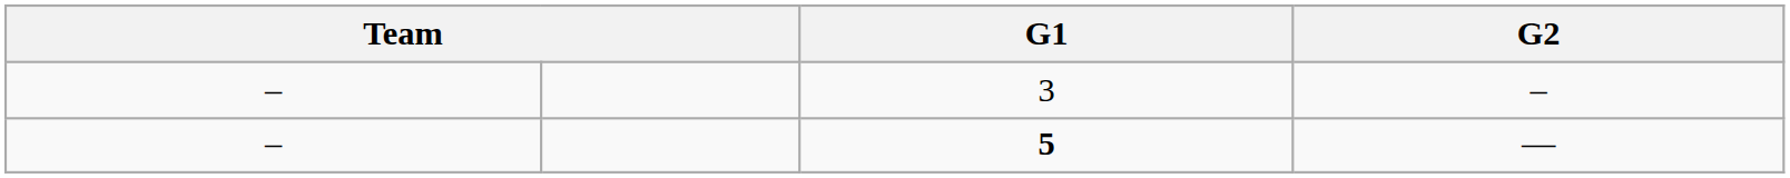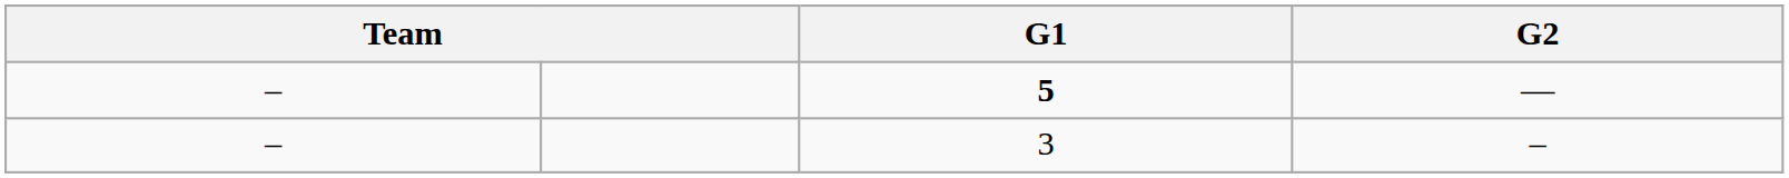 <table class="wikitable" style="font-size:90%; width: 60%; text-align: center">
 <tr>
 <th colspan=2>Team</th>
 <th>G1</th>
 <th>G2</th>
 </tr>
 <tr>
 <td>–</td>
+<td><strong></strong></td>
+<td><strong>5</strong></td>
+<td>—</td>
+</tr>
+<tr>
+<td>–</td>
 <td></td>
 <td>3</td>
 <td>–</td>
 </tr>
-<tr>
-<td>–</td>
-<td><strong></strong></td>
-<td><strong>5</strong></td>
-<td>—</td>
-</tr>
 </table>
